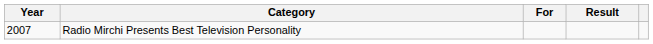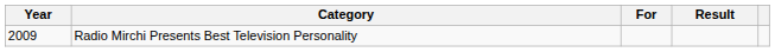 <table class="wikitable sortableplainrowheaders" style="width:75%;">
 <tr>
 <th scope="col">Year</th>
 <th scope="col">Category</th>
 <th scope="col">For</th>
 <th scope="col">Result</th>
 <th scope="col"></th>
 </tr>
 <tr>
-<td>2007</td>
+<td>2009</td>
 <td>Radio Mirchi Presents Best Television Personality</td>
 <td></td>
 <td></td>
 <td style="text-align:center;"></td>
 </tr>
 </table>
